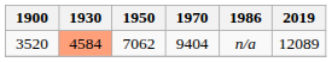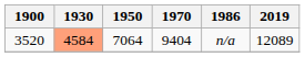 <table class="wikitable">
 <tr>
 <th width="15%">1900</th>
 <th width="15%">1930</th>
 <th width="15%">1950</th>
 <th width="15%">1970</th>
 <th width="15%">1986</th>
 <th width="15%">2019</th>
 </tr>
 <tr>
 <td align="center">3520</td>
 <td align="center" style="background: lightsalmon;">4584</td>
-<td align="center">7062</td>
+<td align="center">7064</td>
 <td align="center">9404</td>
 <td align="center"><em>n/a</em></td>
 <td align="center">12089</td>
 </tr>
 <tr>
 </tr>
 </table>
